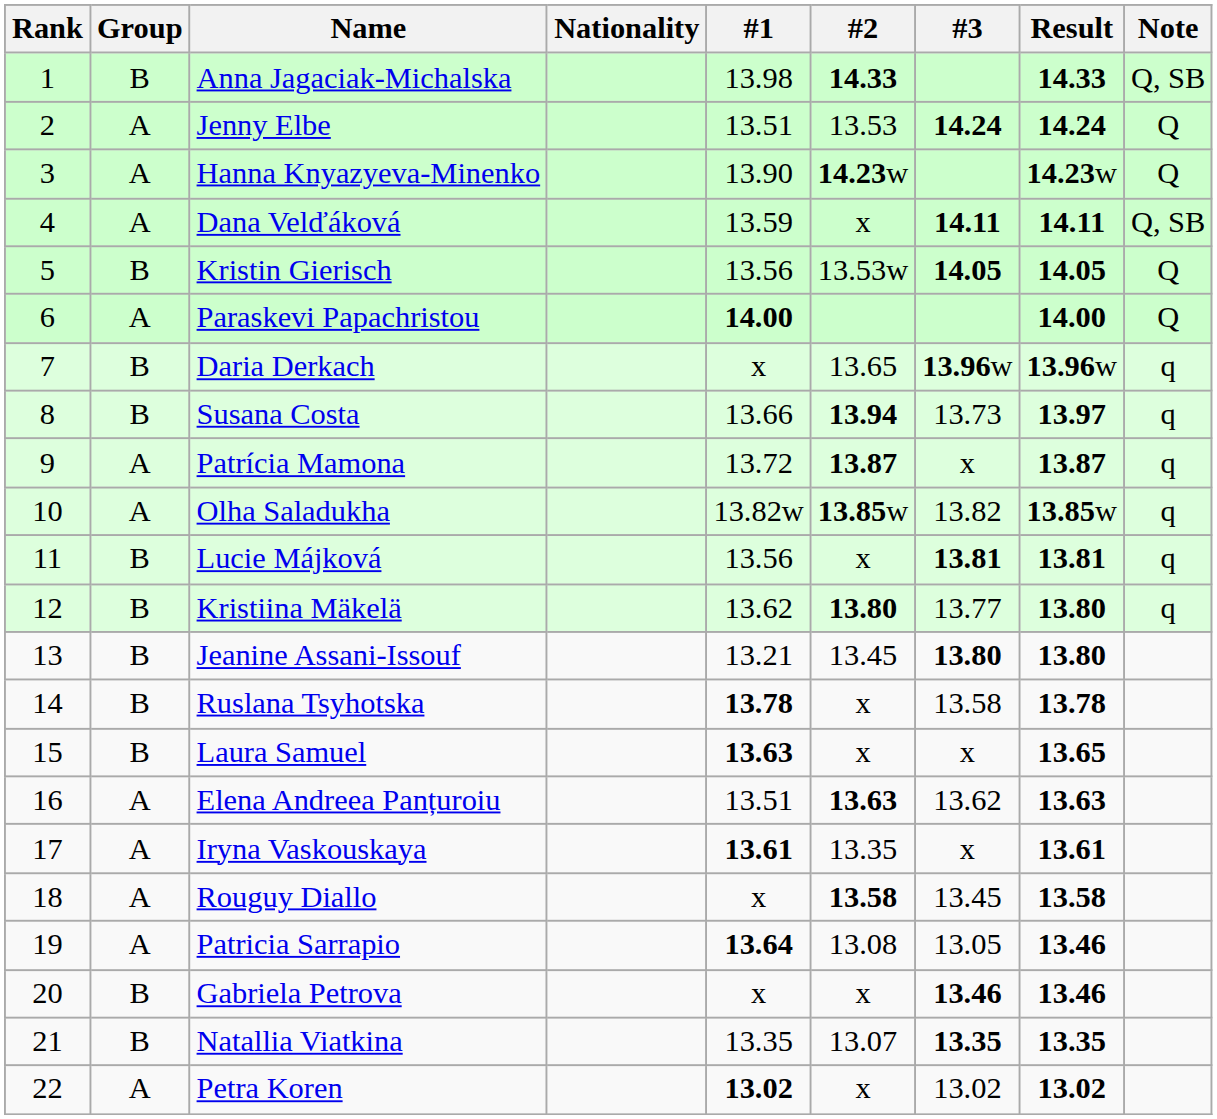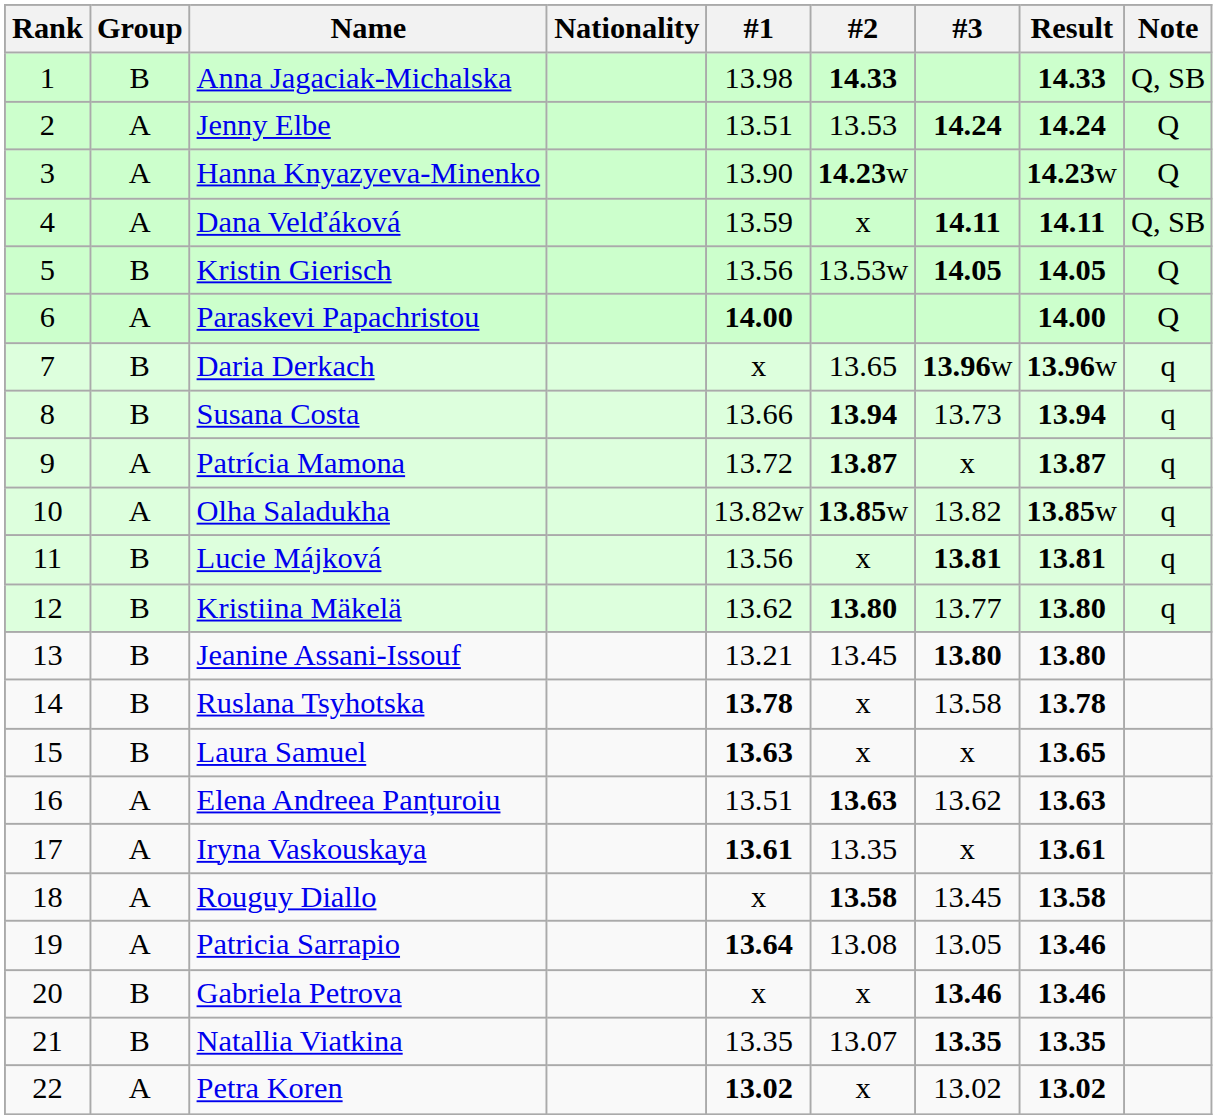 <table class="wikitable sortable" style="text-align:center">
 <tr>
 <th>Rank</th>
 <th>Group</th>
 <th>Name</th>
 <th>Nationality</th>
 <th>#1</th>
 <th>#2</th>
 <th>#3</th>
 <th>Result</th>
 <th>Note</th>
 </tr>
 <tr bgcolor=ccffcc>
 <td>1</td>
 <td>B</td>
 <td align=left><a href='#'>Anna Jagaciak-Michalska</a></td>
 <td align=left></td>
 <td>13.98</td>
 <td><strong>14.33</strong></td>
 <td></td>
 <td><strong>14.33</strong></td>
 <td>Q, SB</td>
 </tr>
 <tr bgcolor=ccffcc>
 <td>2</td>
 <td>A</td>
 <td align=left><a href='#'>Jenny Elbe</a></td>
 <td align=left></td>
 <td>13.51</td>
 <td>13.53</td>
 <td><strong>14.24</strong></td>
 <td><strong>14.24</strong></td>
 <td>Q</td>
 </tr>
 <tr bgcolor=ccffcc>
 <td>3</td>
 <td>A</td>
 <td align=left><a href='#'>Hanna Knyazyeva-Minenko</a></td>
 <td align=left></td>
 <td>13.90</td>
 <td><strong>14.23</strong>w</td>
 <td></td>
 <td><strong>14.23</strong>w</td>
 <td>Q</td>
 </tr>
 <tr bgcolor=ccffcc>
 <td>4</td>
 <td>A</td>
 <td align=left><a href='#'>Dana Velďáková</a></td>
 <td align=left></td>
 <td>13.59</td>
 <td>x</td>
 <td><strong>14.11</strong></td>
 <td><strong>14.11</strong></td>
 <td>Q, SB</td>
 </tr>
 <tr bgcolor=ccffcc>
 <td>5</td>
 <td>B</td>
 <td align=left><a href='#'>Kristin Gierisch</a></td>
 <td align=left></td>
 <td>13.56</td>
 <td>13.53w</td>
 <td><strong>14.05</strong></td>
 <td><strong>14.05</strong></td>
 <td>Q</td>
 </tr>
 <tr bgcolor=ccffcc>
 <td>6</td>
 <td>A</td>
 <td align=left><a href='#'>Paraskevi Papachristou</a></td>
 <td align=left></td>
 <td><strong>14.00</strong></td>
 <td></td>
 <td></td>
 <td><strong>14.00</strong></td>
 <td>Q</td>
 </tr>
 <tr bgcolor=ddffdd>
 <td>7</td>
 <td>B</td>
 <td align=left><a href='#'>Daria Derkach</a></td>
 <td align=left></td>
 <td>x</td>
 <td>13.65</td>
 <td><strong>13.96</strong>w</td>
 <td><strong>13.96</strong>w</td>
 <td>q</td>
 </tr>
 <tr bgcolor=ddffdd>
 <td>8</td>
 <td>B</td>
 <td align=left><a href='#'>Susana Costa</a></td>
 <td align=left></td>
 <td>13.66</td>
 <td><strong>13.94</strong></td>
 <td>13.73</td>
-<td><strong>13.97</strong></td>
+<td><strong>13.94</strong></td>
 <td>q</td>
 </tr>
 <tr bgcolor=ddffdd>
 <td>9</td>
 <td>A</td>
 <td align=left><a href='#'>Patrícia Mamona</a></td>
 <td align=left></td>
 <td>13.72</td>
 <td><strong>13.87</strong></td>
 <td>x</td>
 <td><strong>13.87</strong></td>
 <td>q</td>
 </tr>
 <tr bgcolor=ddffdd>
 <td>10</td>
 <td>A</td>
 <td align=left><a href='#'>Olha Saladukha</a></td>
 <td align=left></td>
 <td>13.82w</td>
 <td><strong>13.85</strong>w</td>
 <td>13.82</td>
 <td><strong>13.85</strong>w</td>
 <td>q</td>
 </tr>
 <tr bgcolor=ddffdd>
 <td>11</td>
 <td>B</td>
 <td align=left><a href='#'>Lucie Májková</a></td>
 <td align=left></td>
 <td>13.56</td>
 <td>x</td>
 <td><strong>13.81</strong></td>
 <td><strong>13.81</strong></td>
 <td>q</td>
 </tr>
 <tr bgcolor=ddffdd>
 <td>12</td>
 <td>B</td>
 <td align=left><a href='#'>Kristiina Mäkelä</a></td>
 <td align=left></td>
 <td>13.62</td>
 <td><strong>13.80</strong></td>
 <td>13.77</td>
 <td><strong>13.80</strong></td>
 <td>q</td>
 </tr>
 <tr>
 <td>13</td>
 <td>B</td>
 <td align=left><a href='#'>Jeanine Assani-Issouf</a></td>
 <td align=left></td>
 <td>13.21</td>
 <td>13.45</td>
 <td><strong>13.80</strong></td>
 <td><strong>13.80</strong></td>
 <td></td>
 </tr>
 <tr>
 <td>14</td>
 <td>B</td>
 <td align=left><a href='#'>Ruslana Tsyhotska</a></td>
 <td align=left></td>
 <td><strong>13.78</strong></td>
 <td>x</td>
 <td>13.58</td>
 <td><strong>13.78</strong></td>
 <td></td>
 </tr>
 <tr>
 <td>15</td>
 <td>B</td>
 <td align=left><a href='#'>Laura Samuel</a></td>
 <td align=left></td>
 <td><strong>13.63</strong></td>
 <td>x</td>
 <td>x</td>
 <td><strong>13.65</strong></td>
 <td></td>
 </tr>
 <tr>
 <td>16</td>
 <td>A</td>
 <td align=left><a href='#'>Elena Andreea Panțuroiu</a></td>
 <td align=left></td>
 <td>13.51</td>
 <td><strong>13.63</strong></td>
 <td>13.62</td>
 <td><strong>13.63</strong></td>
 <td></td>
 </tr>
 <tr>
 <td>17</td>
 <td>A</td>
 <td align=left><a href='#'>Iryna Vaskouskaya</a></td>
 <td align=left></td>
 <td><strong>13.61</strong></td>
 <td>13.35</td>
 <td>x</td>
 <td><strong>13.61</strong></td>
 <td></td>
 </tr>
 <tr>
 <td>18</td>
 <td>A</td>
 <td align=left><a href='#'>Rouguy Diallo</a></td>
 <td align=left></td>
 <td>x</td>
 <td><strong>13.58</strong></td>
 <td>13.45</td>
 <td><strong>13.58</strong></td>
 <td></td>
 </tr>
 <tr>
 <td>19</td>
 <td>A</td>
 <td align=left><a href='#'>Patricia Sarrapio</a></td>
 <td align=left></td>
 <td><strong>13.64</strong></td>
 <td>13.08</td>
 <td>13.05</td>
 <td><strong>13.46</strong></td>
 <td></td>
 </tr>
 <tr>
 <td>20</td>
 <td>B</td>
 <td align=left><a href='#'>Gabriela Petrova</a></td>
 <td align=left></td>
 <td>x</td>
 <td>x</td>
 <td><strong>13.46</strong></td>
 <td><strong>13.46</strong></td>
 <td></td>
 </tr>
 <tr>
 <td>21</td>
 <td>B</td>
 <td align=left><a href='#'>Natallia Viatkina</a></td>
 <td align=left></td>
 <td>13.35</td>
 <td>13.07</td>
 <td><strong>13.35</strong></td>
 <td><strong>13.35</strong></td>
 <td></td>
 </tr>
 <tr>
 <td>22</td>
 <td>A</td>
 <td align=left><a href='#'>Petra Koren</a></td>
 <td align=left></td>
 <td><strong>13.02</strong></td>
 <td>x</td>
 <td>13.02</td>
 <td><strong>13.02</strong></td>
 <td></td>
 </tr>
 <tr>
 </tr>
 </table>
